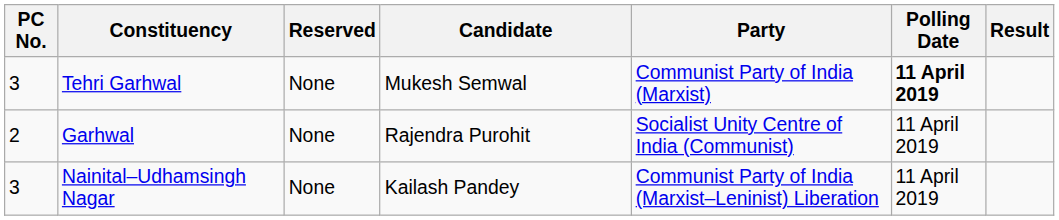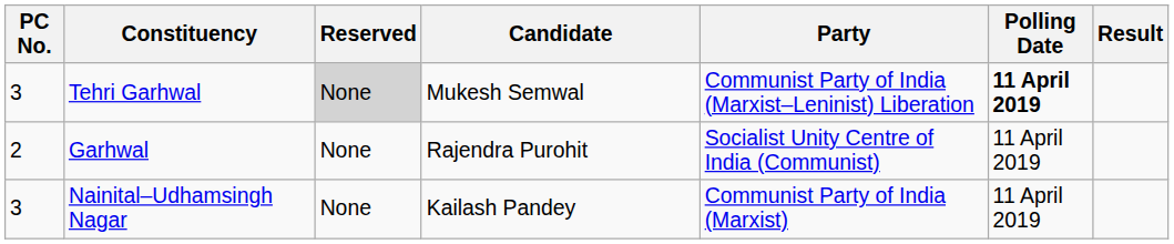 <table class="wikitable sortable">
 <tr>
 <th>PC No.</th>
 <th style="width:180px;">Constituency</th>
 <th>Reserved</th>
 <th style="width:200px;">Candidate</th>
 <th>Party</th>
 <th>Polling Date</th>
 <th>Result</th>
 </tr>
 <tr>
 <td>3</td>
 <td><a href='#'>Tehri Garhwal</a></td>
-<td>None</td>
+<td style="background: lightgrey;">None</td>
 <td>Mukesh Semwal</td>
-<td><a href='#'>Communist Party of India (Marxist)</a></td>
+<td><a href='#'>Communist Party of India (Marxist–Leninist) Liberation</a></td>
 <td><strong>11 April 2019</strong></td>
 <td></td>
 </tr>
 <tr>
 <td>2</td>
 <td><a href='#'>Garhwal</a></td>
 <td>None</td>
 <td>Rajendra Purohit</td>
 <td><a href='#'>Socialist Unity Centre of India (Communist)</a></td>
 <td>11 April 2019</td>
 <td></td>
 </tr>
 <tr>
 <td>3</td>
 <td><a href='#'>Nainital–Udhamsingh Nagar</a></td>
 <td>None</td>
 <td>Kailash Pandey</td>
-<td><a href='#'>Communist Party of India (Marxist–Leninist) Liberation</a></td>
+<td><a href='#'>Communist Party of India (Marxist)</a></td>
 <td>11 April 2019</td>
 <td></td>
 </tr>
 </table>
